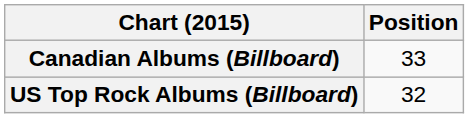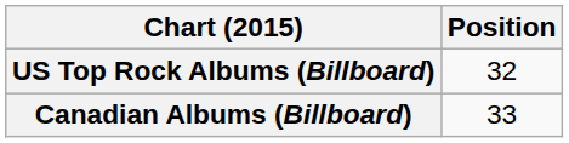 <table class="wikitable sortable plainrowheaders" style="text-align:center">
 <tr>
 <th scope="col">Chart (2015)</th>
 <th scope="col">Position</th>
 </tr>
 <tr>
+<th scope="row">US Top Rock Albums (<em>Billboard</em>)</th>
+<td>32</td>
+</tr>
+<tr>
 <th scope="row">Canadian Albums (<em>Billboard</em>)</th>
 <td>33</td>
 </tr>
-<tr>
-<th scope="row">US Top Rock Albums (<em>Billboard</em>)</th>
-<td>32</td>
-</tr>
 </table>
